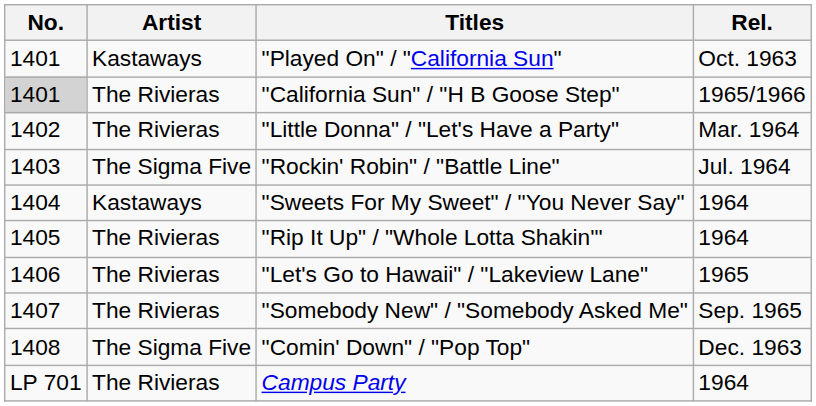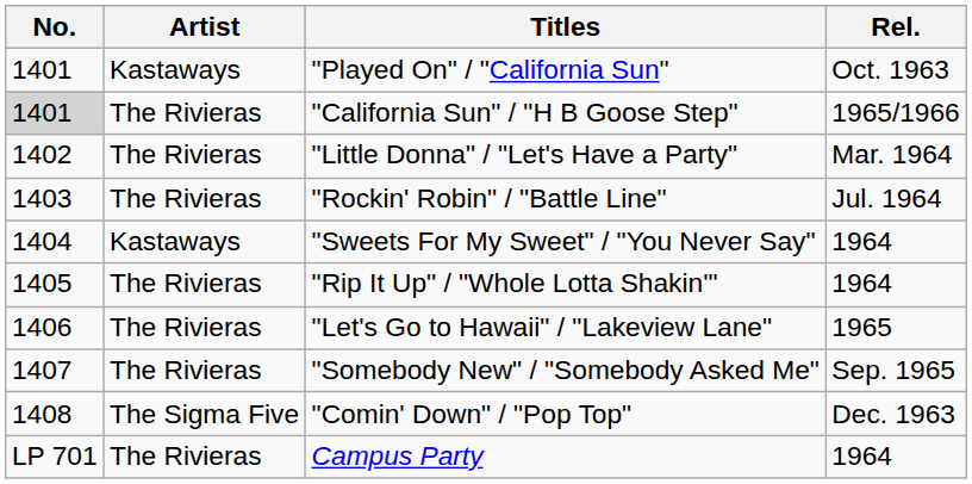 <table class="wikitable">
 <tr>
 <th>No.</th>
 <th>Artist</th>
 <th>Titles</th>
 <th>Rel.</th>
 </tr>
 <tr>
 <td>1401</td>
 <td>Kastaways</td>
 <td>"Played On" / "<a href='#'>California Sun</a>"</td>
 <td>Oct. 1963</td>
 </tr>
 <tr>
 <td style="background: lightgrey;">1401</td>
 <td>The Rivieras</td>
 <td>"California Sun" / "H B Goose Step"</td>
 <td>1965/1966</td>
 </tr>
 <tr>
 <td>1402</td>
 <td>The Rivieras</td>
 <td>"Little Donna" / "Let's Have a Party"</td>
 <td>Mar. 1964</td>
 </tr>
 <tr>
 <td>1403</td>
-<td>The Sigma Five</td>
+<td>The Rivieras</td>
 <td>"Rockin' Robin" / "Battle Line"</td>
 <td>Jul. 1964</td>
 </tr>
 <tr>
 <td>1404</td>
 <td>Kastaways</td>
 <td>"Sweets For My Sweet" / "You Never Say"</td>
 <td>1964</td>
 </tr>
 <tr>
 <td>1405</td>
 <td>The Rivieras</td>
 <td>"Rip It Up" / "Whole Lotta Shakin'"</td>
 <td>1964</td>
 </tr>
 <tr>
 <td>1406</td>
 <td>The Rivieras</td>
 <td>"Let's Go to Hawaii" / "Lakeview Lane"</td>
 <td>1965</td>
 </tr>
 <tr>
 <td>1407</td>
 <td>The Rivieras</td>
 <td>"Somebody New" / "Somebody Asked Me"</td>
 <td>Sep. 1965</td>
 </tr>
 <tr>
 <td>1408</td>
 <td>The Sigma Five</td>
 <td>"Comin' Down" / "Pop Top"</td>
 <td>Dec. 1963</td>
 </tr>
 <tr>
 <td>LP 701</td>
 <td>The Rivieras</td>
 <td><em><a href='#'>Campus Party</a></em></td>
 <td>1964</td>
 </tr>
 </table>
